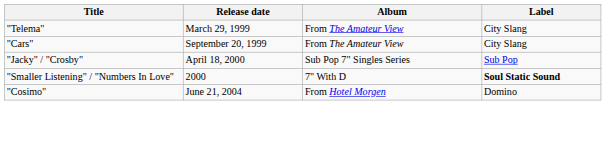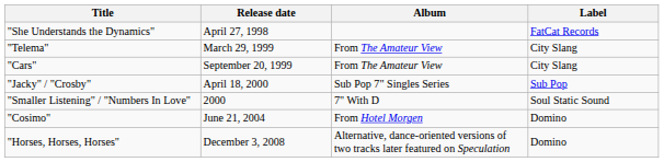 <table class="wikitable"  width="75%">
 <tr>
 <th width="30%">Title</th>
 <th width="20%">Release date</th>
 <th width="30%">Album</th>
 <th width="20%">Label</th>
+</tr>
+<tr>
+<td>"She Understands the Dynamics"</td>
+<td>April 27, 1998</td>
+<td></td>
+<td><a href='#'>FatCat Records</a></td>
 </tr>
 <tr>
 <td>"Telema"</td>
 <td>March 29, 1999</td>
 <td>From <em><a href='#'>The Amateur View</a></em></td>
 <td>City Slang</td>
 </tr>
 <tr>
 <td>"Cars"</td>
 <td>September 20, 1999</td>
 <td>From <em>The Amateur View</em></td>
 <td>City Slang</td>
 </tr>
 <tr>
 <td>"Jacky" / "Crosby"</td>
 <td>April 18, 2000</td>
 <td>Sub Pop 7" Singles Series</td>
 <td><a href='#'>Sub Pop</a></td>
 </tr>
 <tr>
 <td>"Smaller Listening" / "Numbers In Love"</td>
 <td>2000</td>
 <td>7" With D</td>
-<td><strong>Soul Static Sound</strong></td>
+<td>Soul Static Sound</td>
 </tr>
 <tr>
 <td>"Cosimo"</td>
 <td>June 21, 2004</td>
 <td>From <em><a href='#'>Hotel Morgen</a></em></td>
 <td>Domino</td>
 </tr>
+<tr>
+<td>"Horses, Horses, Horses"</td>
+<td>December 3, 2008</td>
+<td>Alternative, dance-oriented versions of two tracks later featured on <em>Speculation</em></td>
+<td>Domino</td>
+</tr>
 </table>
